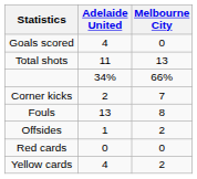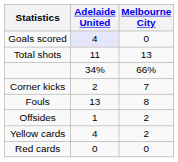 <table class="wikitable" style="text-align: center">
 <tr>
 <th width=100>Statistics</th>
 <th width=70><a href='#'>Adelaide United</a></th>
 <th width=70><a href='#'>Melbourne City</a></th>
 </tr>
 <tr>
 <td>Goals scored</td>
-<td>4</td>
+<td style="background: lavender;">4</td>
 <td>0</td>
 </tr>
 <tr>
 <td>Total shots</td>
 <td>11</td>
 <td>13</td>
 </tr>
 <tr>
 <td></td>
 <td>34%</td>
 <td>66%</td>
 </tr>
 <tr>
 <td>Corner kicks</td>
 <td>2</td>
 <td>7</td>
 </tr>
 <tr>
 <td>Fouls</td>
 <td>13</td>
 <td>8</td>
 </tr>
 <tr>
 <td>Offsides</td>
 <td>1</td>
 <td>2</td>
 </tr>
 <tr>
+<td>Yellow cards</td>
+<td>4</td>
+<td>2</td>
+</tr>
+<tr>
 <td>Red cards</td>
 <td>0</td>
 <td>0</td>
 </tr>
-<tr>
-<td>Yellow cards</td>
-<td>4</td>
-<td>2</td>
-</tr>
 </table>
